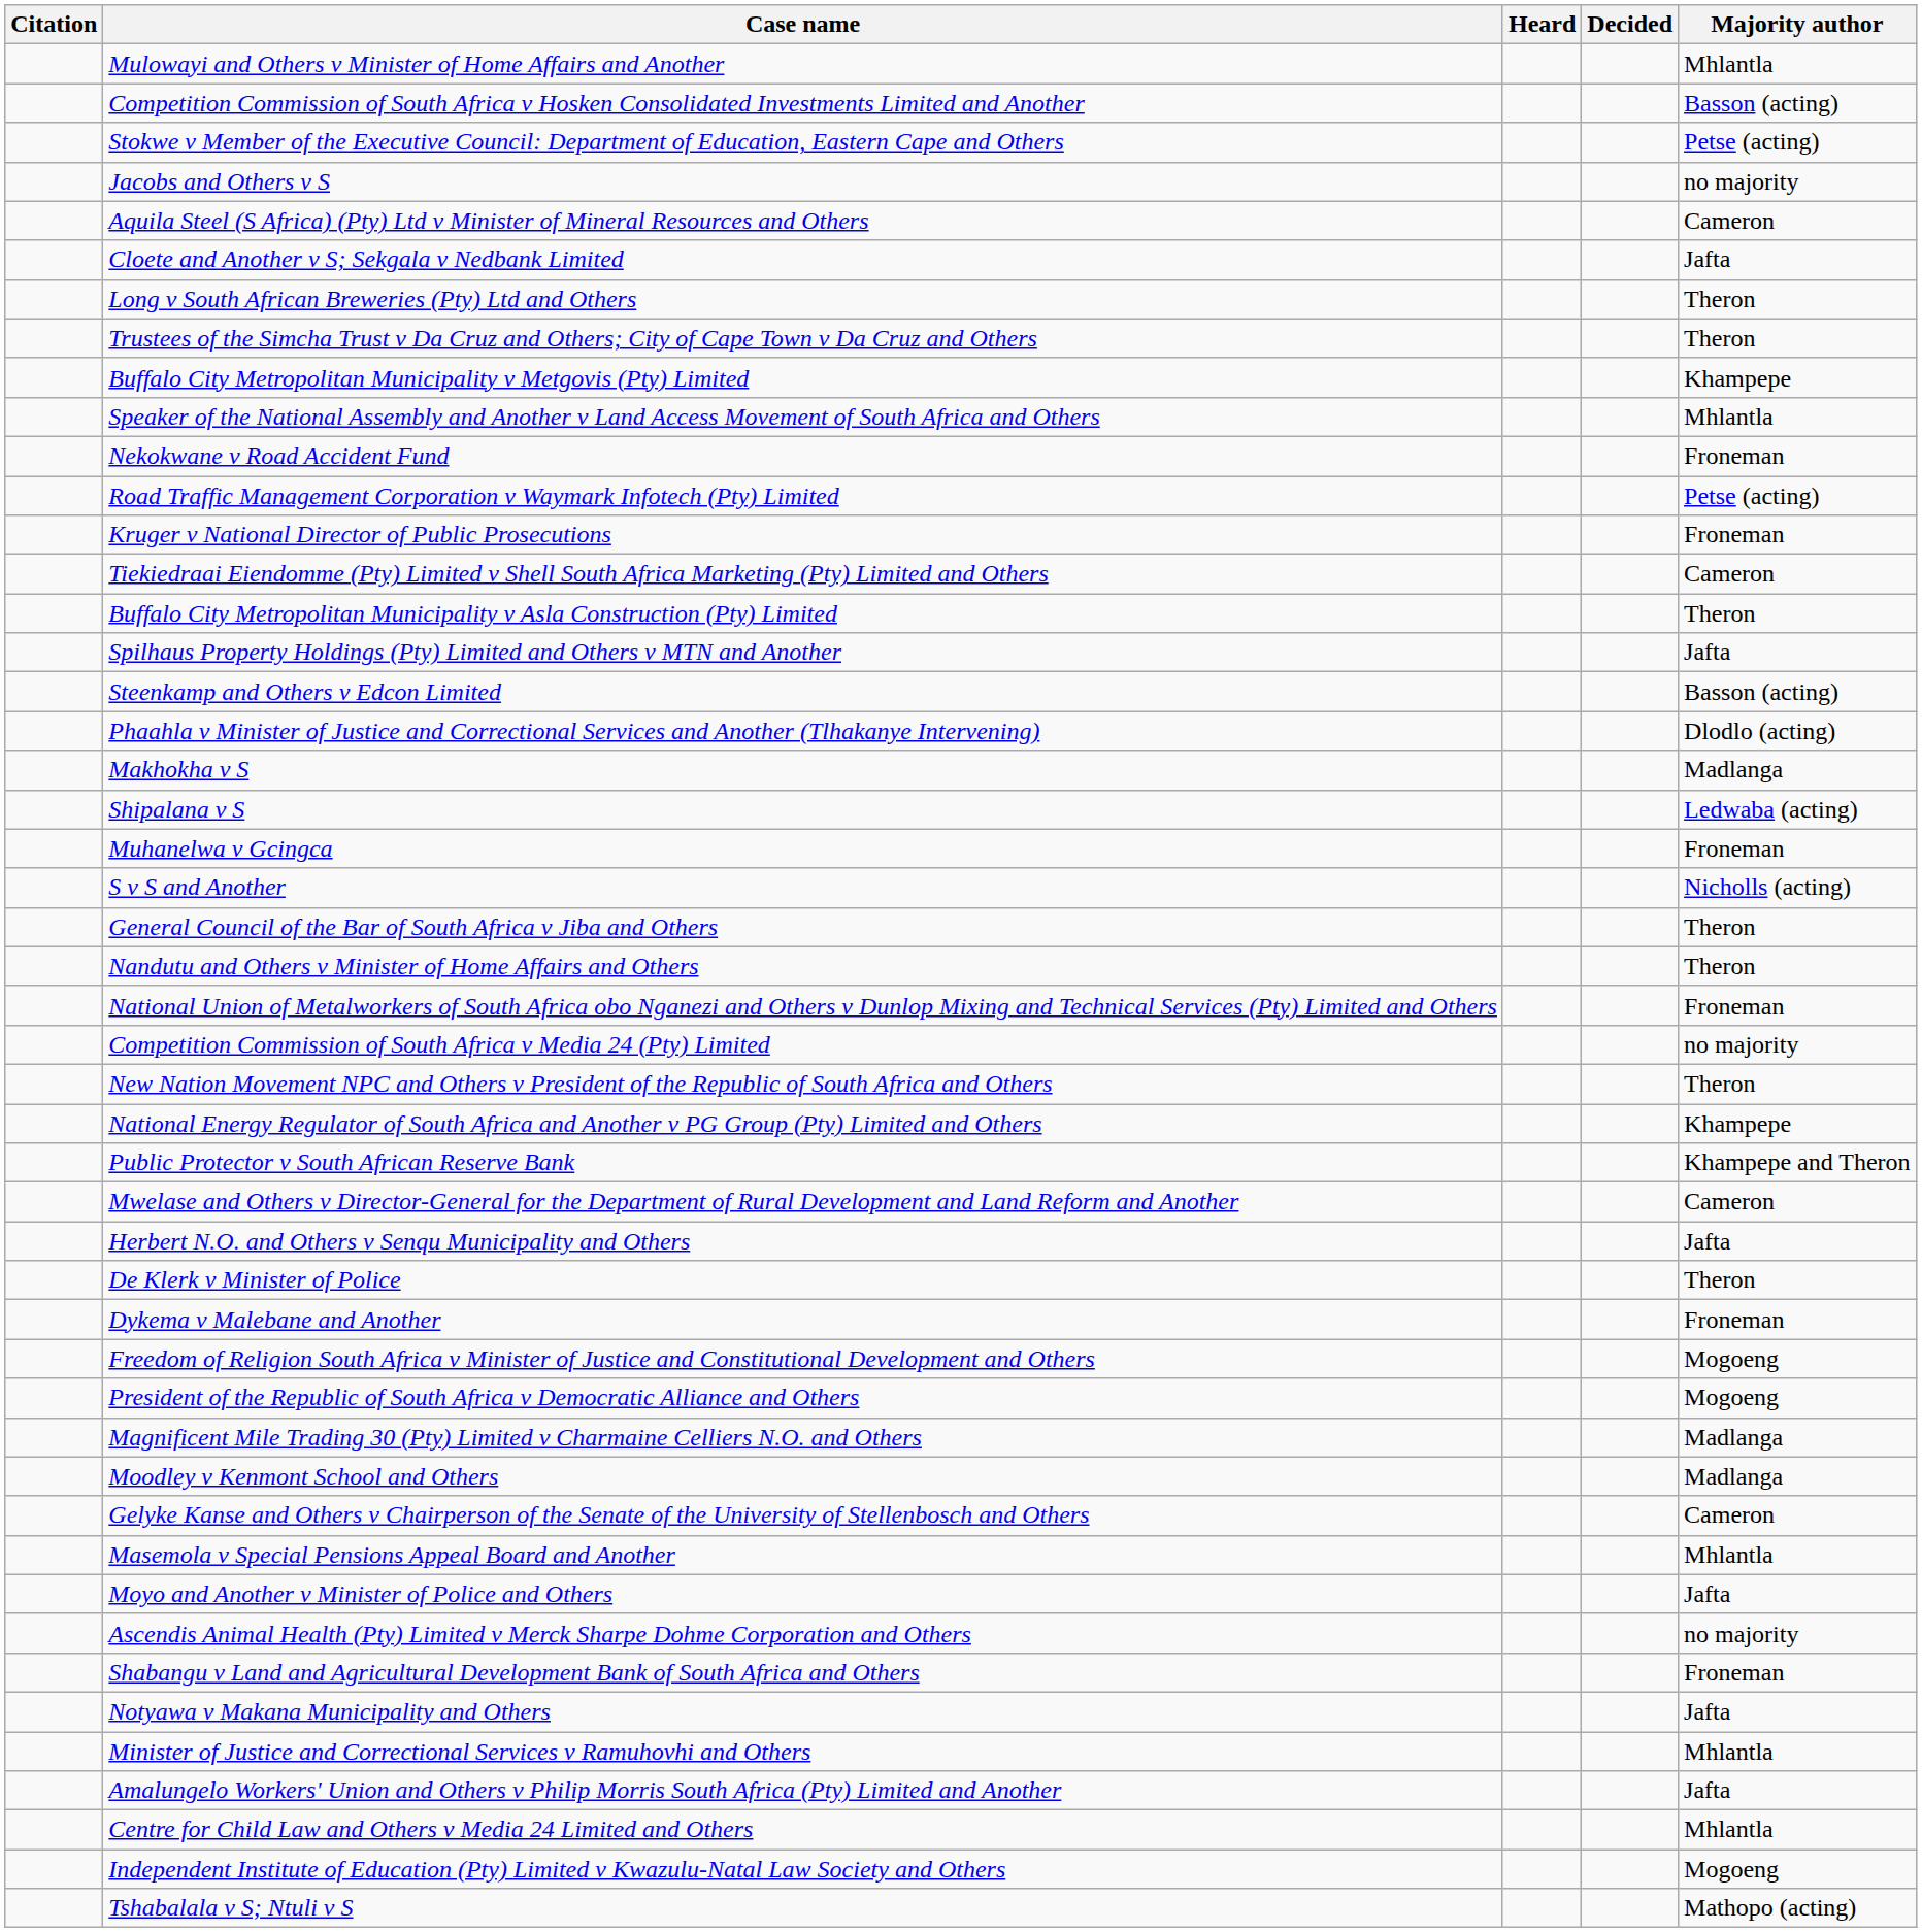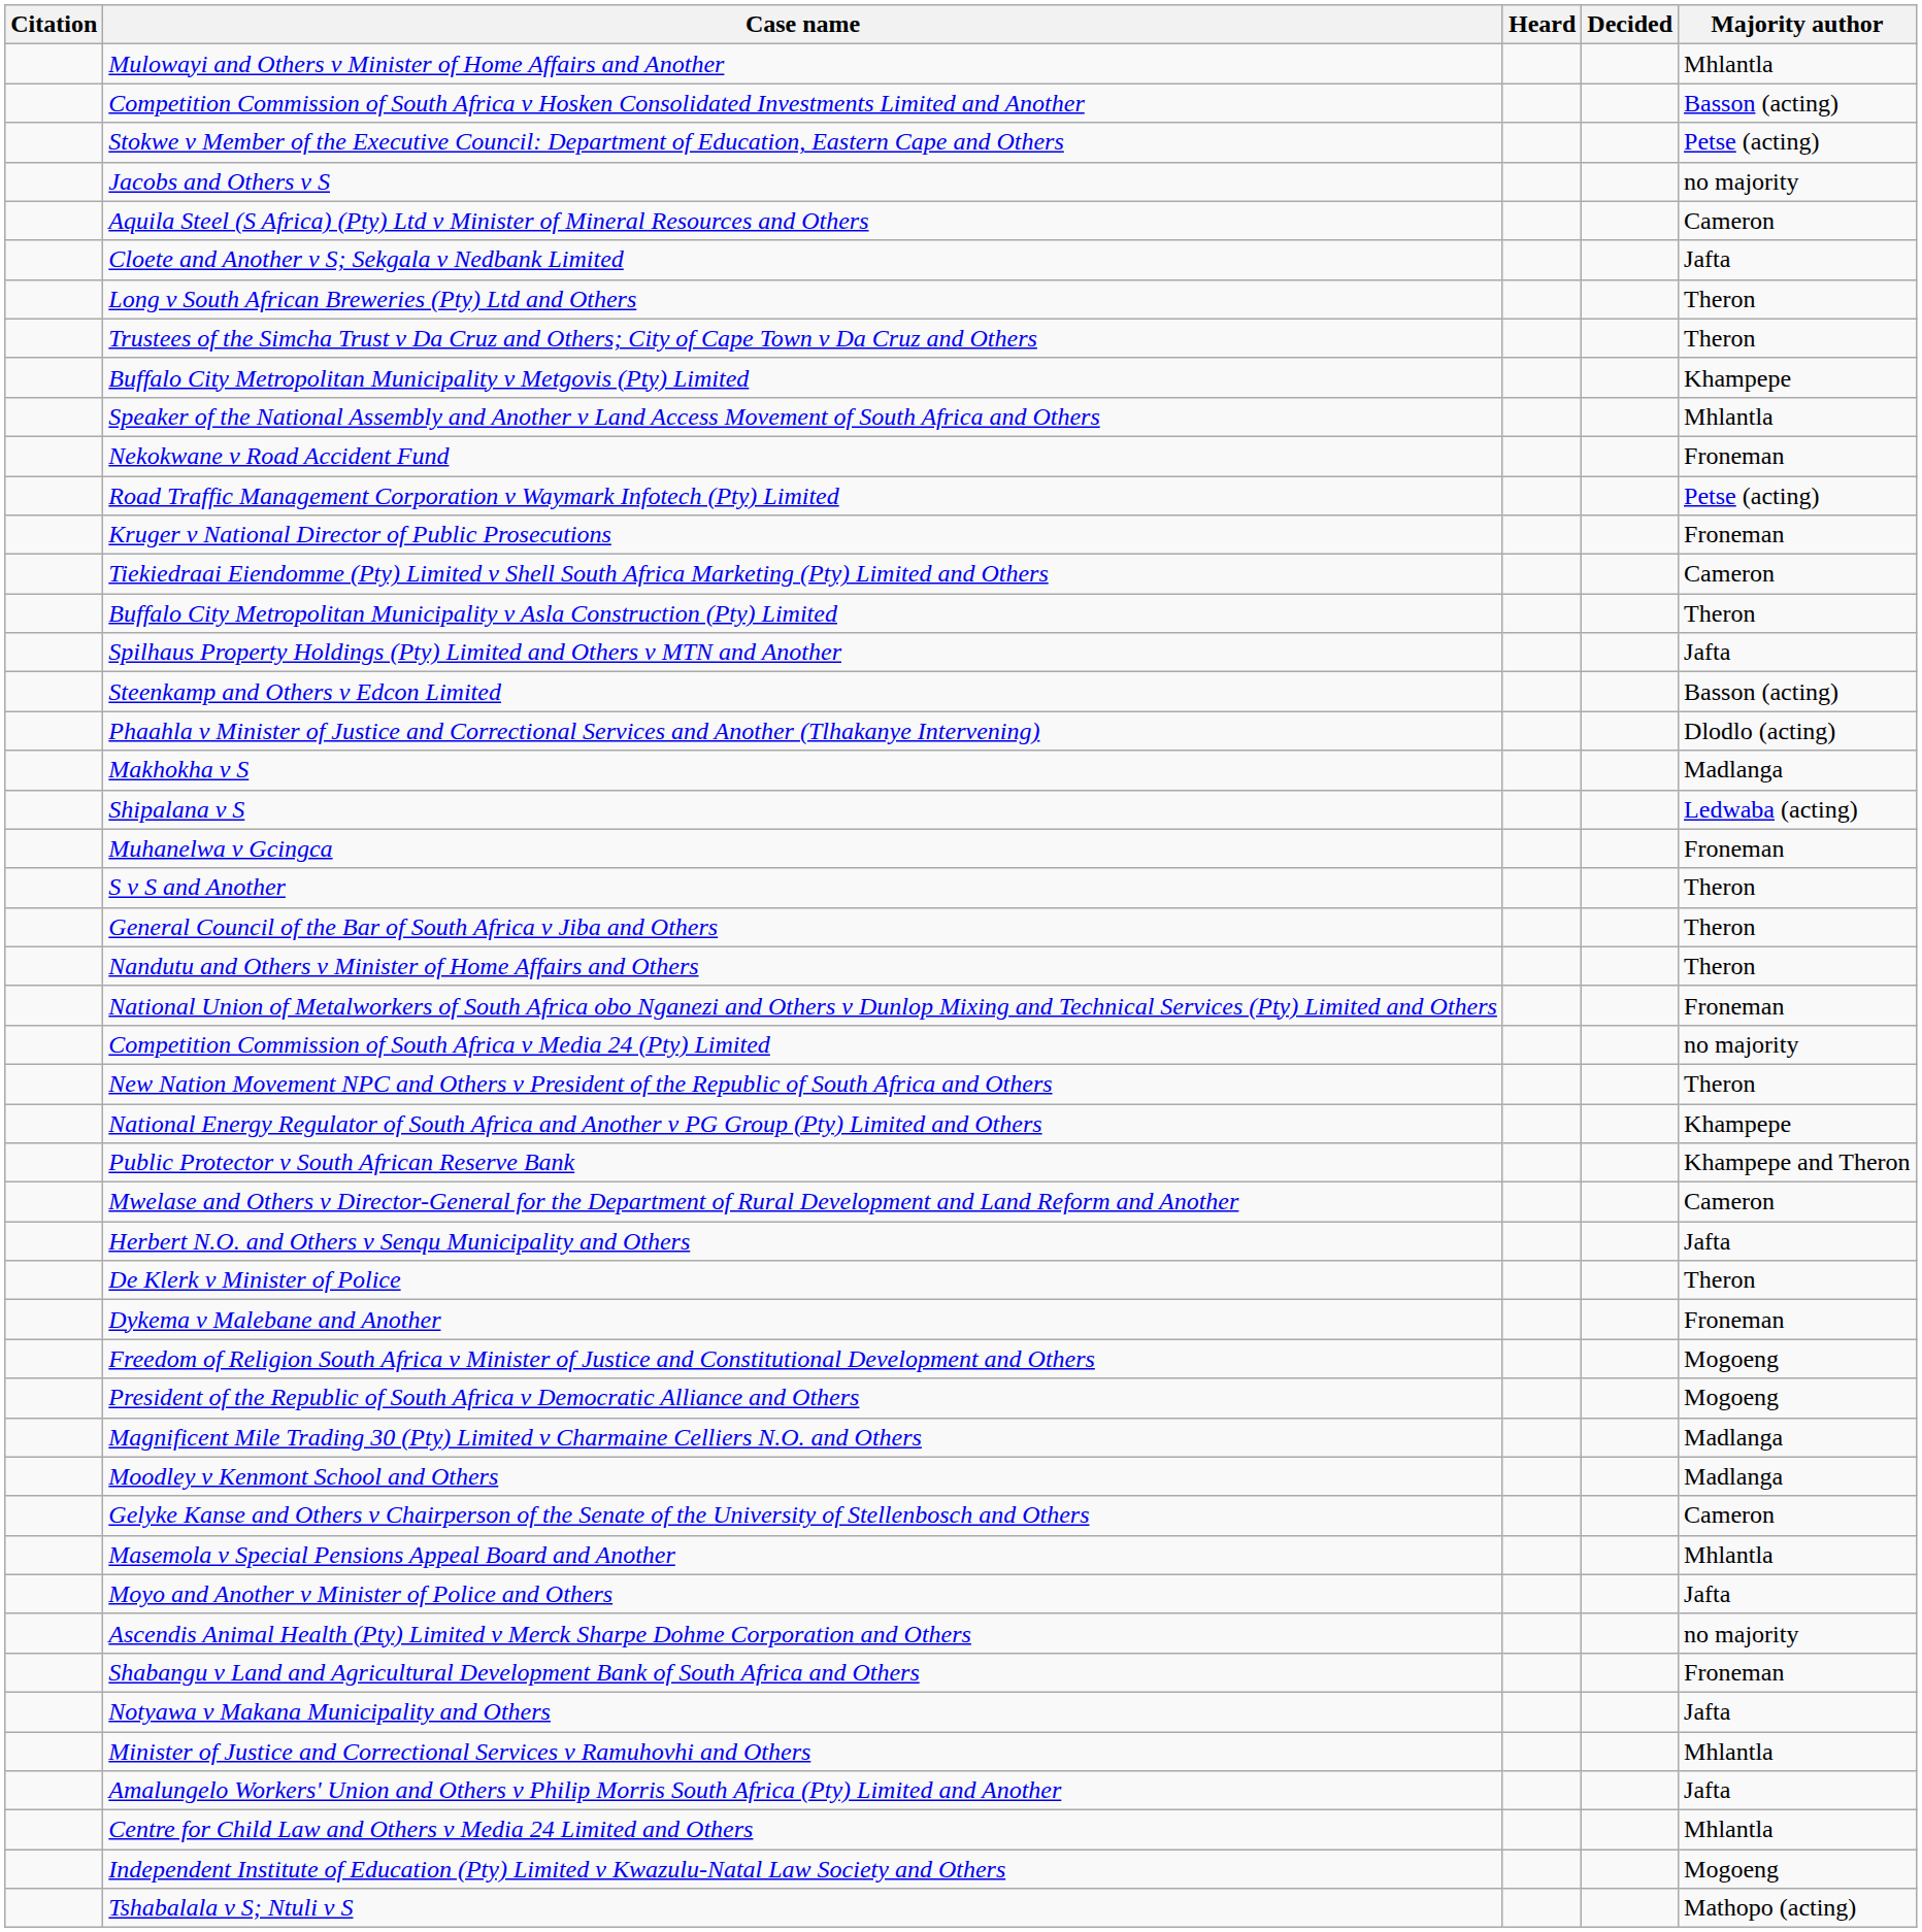 <table class="wikitable sortable static-row-numbers">
 <tr>
 <th>Citation</th>
 <th>Case name</th>
 <th>Heard</th>
 <th>Decided</th>
 <th>Majority author</th>
 </tr>
 <tr>
 <td nowrap></td>
 <td><em><a href='#'>Mulowayi and Others v Minister of Home Affairs and Another</a></em></td>
 <td></td>
 <td></td>
 <td>Mhlantla</td>
 </tr>
 <tr>
 <td nowrap></td>
 <td><em><a href='#'>Competition Commission of South Africa v Hosken Consolidated Investments Limited and Another</a></em></td>
 <td></td>
 <td></td>
 <td><a href='#'>Basson</a> (acting)</td>
 </tr>
 <tr>
 <td nowrap></td>
 <td><em><a href='#'>Stokwe v Member of the Executive Council: Department of Education, Eastern Cape and Others</a></em></td>
 <td></td>
 <td></td>
 <td><a href='#'>Petse</a> (acting)</td>
 </tr>
 <tr>
 <td nowrap></td>
 <td><em><a href='#'>Jacobs and Others v S</a></em></td>
 <td></td>
 <td></td>
 <td>no majority</td>
 </tr>
 <tr>
 <td nowrap></td>
 <td><em><a href='#'>Aquila Steel (S Africa) (Pty) Ltd v Minister of Mineral Resources and Others</a></em></td>
 <td></td>
 <td></td>
 <td>Cameron</td>
 </tr>
 <tr>
 <td nowrap></td>
 <td><em><a href='#'>Cloete and Another v S; Sekgala v Nedbank Limited</a></em></td>
 <td></td>
 <td></td>
 <td>Jafta</td>
 </tr>
 <tr>
 <td nowrap></td>
 <td><em><a href='#'>Long v South African Breweries (Pty) Ltd and Others</a></em></td>
 <td></td>
 <td></td>
 <td>Theron</td>
 </tr>
 <tr>
 <td nowrap></td>
 <td><em><a href='#'>Trustees of the Simcha Trust v Da Cruz and Others; City of Cape Town v Da Cruz and Others</a></em></td>
 <td></td>
 <td></td>
 <td>Theron</td>
 </tr>
 <tr>
 <td nowrap></td>
 <td><em><a href='#'>Buffalo City Metropolitan Municipality v Metgovis (Pty) Limited</a></em></td>
 <td></td>
 <td></td>
 <td>Khampepe</td>
 </tr>
 <tr>
 <td nowrap></td>
 <td><em><a href='#'>Speaker of the National Assembly and Another v Land Access Movement of South Africa and Others</a></em></td>
 <td></td>
 <td></td>
 <td>Mhlantla</td>
 </tr>
 <tr>
 <td nowrap></td>
 <td><em><a href='#'>Nekokwane v Road Accident Fund</a></em></td>
 <td></td>
 <td></td>
 <td>Froneman</td>
 </tr>
 <tr>
 <td nowrap></td>
 <td><em><a href='#'>Road Traffic Management Corporation v Waymark Infotech (Pty) Limited</a></em></td>
 <td></td>
 <td></td>
 <td><a href='#'>Petse</a> (acting)</td>
 </tr>
 <tr>
 <td nowrap></td>
 <td><em><a href='#'>Kruger v National Director of Public Prosecutions</a></em></td>
 <td></td>
 <td></td>
 <td>Froneman</td>
 </tr>
 <tr>
 <td nowrap></td>
 <td><em><a href='#'>Tiekiedraai Eiendomme (Pty) Limited v Shell South Africa Marketing (Pty) Limited and Others</a></em></td>
 <td></td>
 <td></td>
 <td>Cameron</td>
 </tr>
 <tr>
 <td nowrap></td>
 <td><em><a href='#'>Buffalo City Metropolitan Municipality v Asla Construction (Pty) Limited</a></em></td>
 <td></td>
 <td></td>
 <td>Theron</td>
 </tr>
 <tr>
 <td nowrap></td>
 <td><em><a href='#'>Spilhaus Property Holdings (Pty) Limited and Others v MTN and Another</a></em></td>
 <td></td>
 <td></td>
 <td>Jafta</td>
 </tr>
 <tr>
 <td nowrap></td>
 <td><em><a href='#'>Steenkamp and Others v Edcon Limited</a></em></td>
 <td></td>
 <td></td>
 <td>Basson (acting)</td>
 </tr>
 <tr>
 <td nowrap></td>
 <td><em><a href='#'>Phaahla v Minister of Justice and Correctional Services and Another (Tlhakanye Intervening)</a></em></td>
 <td></td>
 <td></td>
 <td>Dlodlo (acting)</td>
 </tr>
 <tr>
 <td nowrap></td>
 <td><em><a href='#'>Makhokha v S</a></em></td>
 <td></td>
 <td></td>
 <td>Madlanga</td>
 </tr>
 <tr>
 <td nowrap></td>
 <td><em><a href='#'>Shipalana v S</a></em></td>
 <td></td>
 <td></td>
 <td><a href='#'>Ledwaba</a> (acting)</td>
 </tr>
 <tr>
 <td nowrap></td>
 <td><em><a href='#'>Muhanelwa v Gcingca</a></em></td>
 <td></td>
 <td></td>
 <td>Froneman</td>
 </tr>
 <tr>
 <td nowrap></td>
 <td><em><a href='#'>S v S and Another</a></em></td>
 <td></td>
 <td></td>
-<td><a href='#'>Nicholls</a> (acting)</td>
+<td>Theron</td>
 </tr>
 <tr>
 <td nowrap></td>
 <td><em><a href='#'>General Council of the Bar of South Africa v Jiba and Others</a></em></td>
 <td></td>
 <td></td>
 <td>Theron</td>
 </tr>
 <tr>
 <td nowrap></td>
 <td><em><a href='#'>Nandutu and Others v Minister of Home Affairs and Others</a></em></td>
 <td></td>
 <td></td>
 <td>Theron</td>
 </tr>
 <tr>
 <td nowrap></td>
 <td><em><a href='#'>National Union of Metalworkers of South Africa obo Nganezi and Others v Dunlop Mixing and Technical Services (Pty) Limited and Others</a></em></td>
 <td></td>
 <td></td>
 <td>Froneman</td>
 </tr>
 <tr>
 <td nowrap></td>
 <td><em><a href='#'>Competition Commission of South Africa v Media 24 (Pty) Limited</a></em></td>
 <td></td>
 <td></td>
 <td>no majority</td>
 </tr>
 <tr>
 <td nowrap></td>
 <td><em><a href='#'>New Nation Movement NPC and Others v President of the Republic of South Africa and Others</a></em></td>
 <td></td>
 <td></td>
 <td>Theron</td>
 </tr>
 <tr>
 <td nowrap></td>
 <td><em><a href='#'>National Energy Regulator of South Africa and Another v PG Group (Pty) Limited and Others</a></em></td>
 <td></td>
 <td></td>
 <td>Khampepe</td>
 </tr>
 <tr>
 <td nowrap></td>
 <td><em><a href='#'>Public Protector v South African Reserve Bank</a></em></td>
 <td></td>
 <td></td>
 <td>Khampepe and Theron</td>
 </tr>
 <tr>
 <td nowrap></td>
 <td><em><a href='#'>Mwelase and Others v Director-General for the Department of Rural Development and Land Reform and Another</a></em></td>
 <td></td>
 <td></td>
 <td>Cameron</td>
 </tr>
 <tr>
 <td nowrap></td>
 <td><em><a href='#'>Herbert N.O. and Others v Senqu Municipality and Others</a></em></td>
 <td></td>
 <td></td>
 <td>Jafta</td>
 </tr>
 <tr>
 <td nowrap></td>
 <td><em><a href='#'>De Klerk v Minister of Police</a></em></td>
 <td></td>
 <td></td>
 <td>Theron</td>
 </tr>
 <tr>
 <td nowrap></td>
 <td><em><a href='#'>Dykema v Malebane and Another</a></em></td>
 <td></td>
 <td></td>
 <td>Froneman</td>
 </tr>
 <tr>
 <td nowrap></td>
 <td><em><a href='#'>Freedom of Religion South Africa v Minister of Justice and Constitutional Development and Others</a></em></td>
 <td></td>
 <td></td>
 <td>Mogoeng</td>
 </tr>
 <tr>
 <td nowrap></td>
 <td><em><a href='#'>President of the Republic of South Africa v Democratic Alliance and Others</a></em></td>
 <td></td>
 <td></td>
 <td>Mogoeng</td>
 </tr>
 <tr>
 <td nowrap></td>
 <td><em><a href='#'>Magnificent Mile Trading 30 (Pty) Limited v Charmaine Celliers N.O. and Others</a></em></td>
 <td></td>
 <td></td>
 <td>Madlanga</td>
 </tr>
 <tr>
 <td nowrap></td>
 <td><em><a href='#'>Moodley v Kenmont School and Others</a></em></td>
 <td></td>
 <td></td>
 <td>Madlanga</td>
 </tr>
 <tr>
 <td nowrap></td>
 <td><em><a href='#'>Gelyke Kanse and Others v Chairperson of the Senate of the University of Stellenbosch and Others</a></em></td>
 <td></td>
 <td></td>
 <td>Cameron</td>
 </tr>
 <tr>
 <td nowrap></td>
 <td><em><a href='#'>Masemola v Special Pensions Appeal Board and Another</a></em></td>
 <td></td>
 <td></td>
 <td>Mhlantla</td>
 </tr>
 <tr>
 <td nowrap></td>
 <td><em><a href='#'>Moyo and Another v Minister of Police and Others</a></em></td>
 <td></td>
 <td></td>
 <td>Jafta</td>
 </tr>
 <tr>
 <td nowrap></td>
 <td><em><a href='#'>Ascendis Animal Health (Pty) Limited v Merck Sharpe Dohme Corporation and Others</a></em></td>
 <td></td>
 <td></td>
 <td>no majority</td>
 </tr>
 <tr>
 <td nowrap></td>
 <td><em><a href='#'>Shabangu v Land and Agricultural Development Bank of South Africa and Others</a></em></td>
 <td></td>
 <td></td>
 <td>Froneman</td>
 </tr>
 <tr>
 <td nowrap></td>
 <td><em><a href='#'>Notyawa v Makana Municipality and Others</a></em></td>
 <td></td>
 <td></td>
 <td>Jafta</td>
 </tr>
 <tr>
 <td nowrap></td>
 <td><em><a href='#'>Minister of Justice and Correctional Services v Ramuhovhi and Others</a></em></td>
 <td></td>
 <td></td>
 <td>Mhlantla</td>
 </tr>
 <tr>
 <td nowrap></td>
 <td><em><a href='#'>Amalungelo Workers' Union and Others v Philip Morris South Africa (Pty) Limited and Another</a></em></td>
 <td></td>
 <td></td>
 <td>Jafta</td>
 </tr>
 <tr>
 <td nowrap></td>
 <td><em><a href='#'>Centre for Child Law and Others v Media 24 Limited and Others</a></em></td>
 <td></td>
 <td></td>
 <td>Mhlantla</td>
 </tr>
 <tr>
 <td nowrap></td>
 <td><em><a href='#'>Independent Institute of Education (Pty) Limited v Kwazulu-Natal Law Society and Others</a></em></td>
 <td></td>
 <td></td>
 <td>Mogoeng</td>
 </tr>
 <tr>
 <td nowrap></td>
 <td><em><a href='#'>Tshabalala v S; Ntuli v S</a></em></td>
 <td></td>
 <td></td>
 <td>Mathopo (acting)</td>
 </tr>
 </table>
